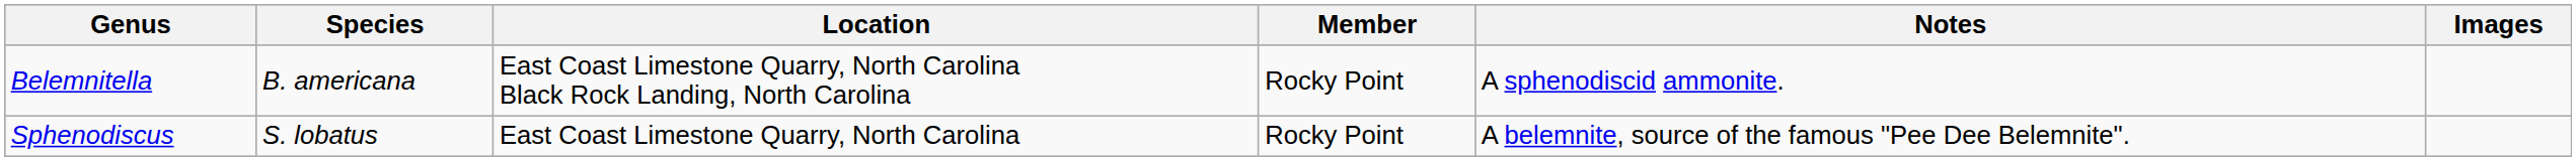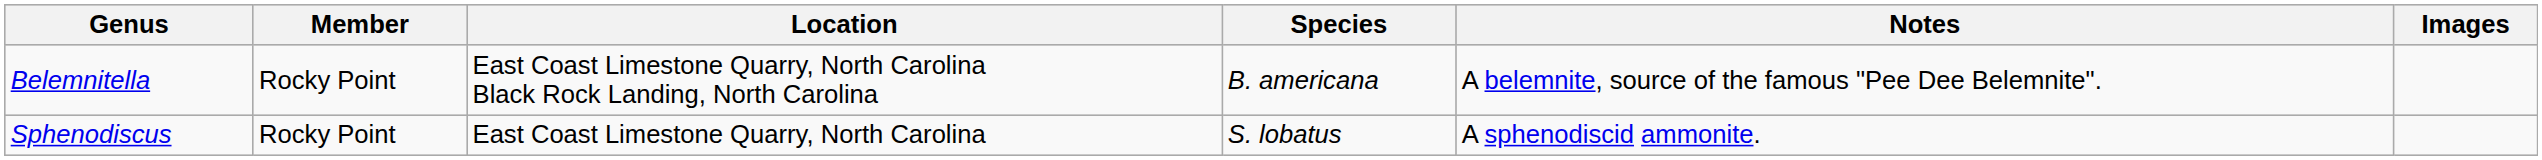 <table class="wikitable" width="100%" align="center">
 <tr>
 <th>Genus</th>
+<th>Member</th>
+<th>Location</th>
 <th>Species</th>
-<th>Location</th>
-<th>Member</th>
 <th>Notes</th>
 <th>Images</th>
 </tr>
 <tr>
 <td><em><a href='#'>Belemnitella</a></em></td>
+<td>Rocky Point</td>
+<td>East Coast Limestone Quarry, North Carolina<br>Black Rock Landing, North Carolina</td>
 <td><em>B. americana</em></td>
-<td>East Coast Limestone Quarry, North Carolina<br>Black Rock Landing, North Carolina</td>
-<td>Rocky Point</td>
-<td>A <a href='#'>sphenodiscid</a> <a href='#'>ammonite</a>.</td>
+<td>A <a href='#'>belemnite</a>, source of the famous "Pee Dee Belemnite".</td>
 <td></td>
 </tr>
 <tr>
 <td><em><a href='#'>Sphenodiscus</a></em></td>
+<td>Rocky Point</td>
+<td>East Coast Limestone Quarry, North Carolina</td>
 <td><em>S. lobatus</em></td>
-<td>East Coast Limestone Quarry, North Carolina</td>
-<td>Rocky Point</td>
-<td>A <a href='#'>belemnite</a>, source of the famous "Pee Dee Belemnite".</td>
+<td>A <a href='#'>sphenodiscid</a> <a href='#'>ammonite</a>.</td>
 <td></td>
 </tr>
 </table>
